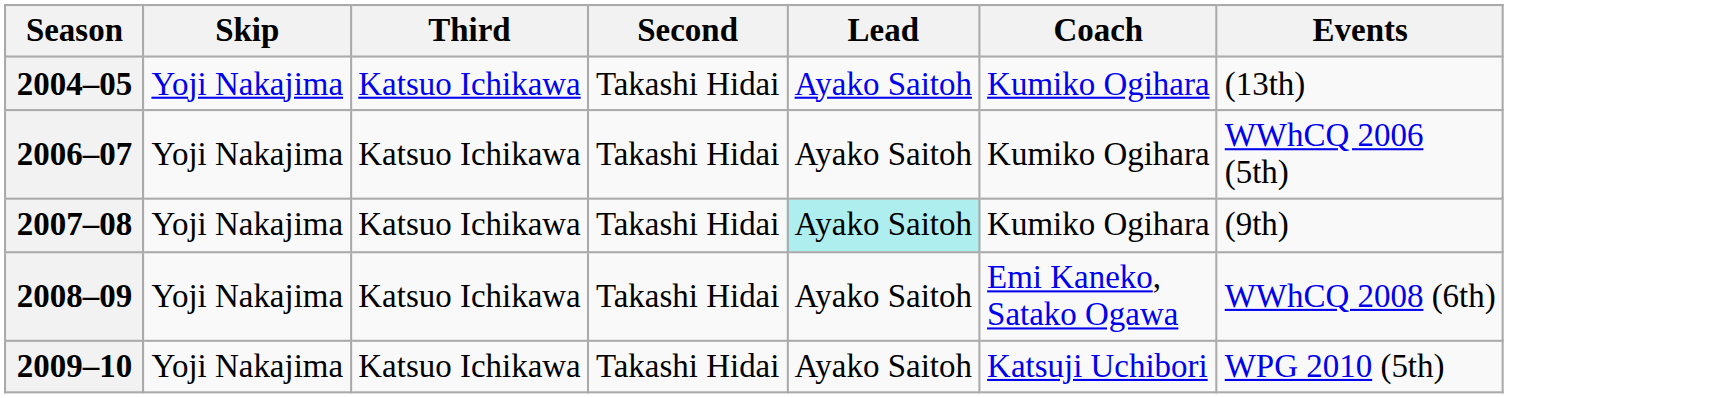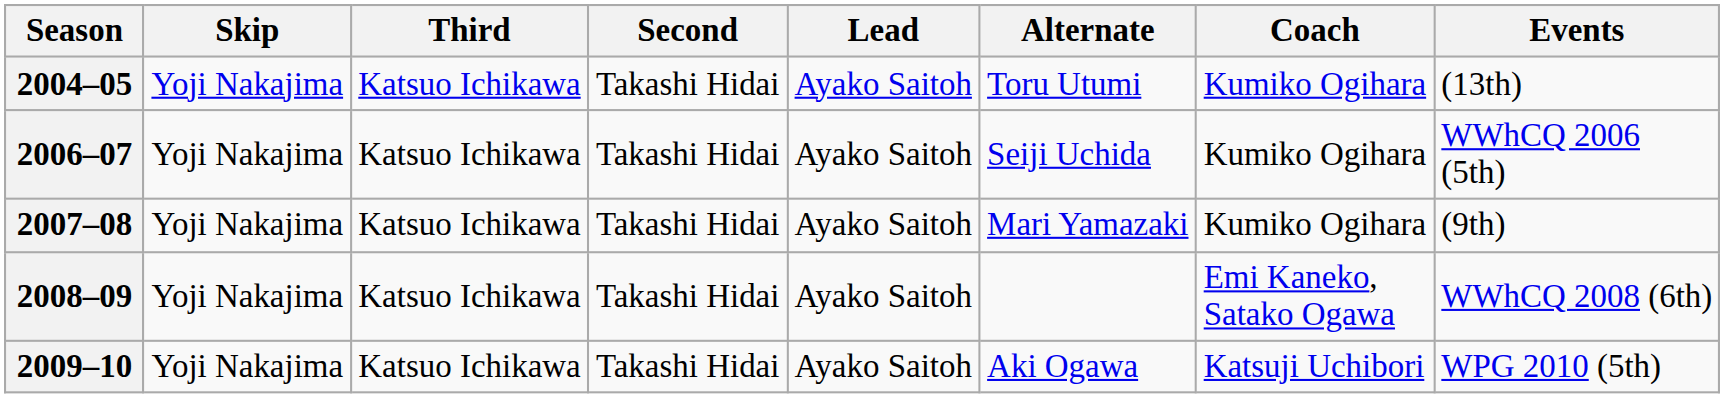 <table class="wikitable">
 <tr>
 <th scope="col" width=60>Season</th>
 <th scope="col">Skip</th>
 <th scope="col">Third</th>
 <th scope="col">Second</th>
 <th scope="col">Lead</th>
+<th scope="col">Alternate</th>
 <th scope="col">Coach</th>
 <th scope="col">Events</th>
 </tr>
 <tr>
 <th scope="row">2004–05</th>
 <td><a href='#'>Yoji Nakajima</a></td>
 <td><a href='#'>Katsuo Ichikawa</a></td>
 <td>Takashi Hidai</td>
 <td><a href='#'>Ayako Saitoh</a></td>
+<td><a href='#'>Toru Utumi</a></td>
 <td><a href='#'>Kumiko Ogihara</a></td>
 <td> (13th)</td>
 </tr>
 <tr>
 <th scope="row">2006–07</th>
 <td>Yoji Nakajima</td>
 <td>Katsuo Ichikawa</td>
 <td>Takashi Hidai</td>
 <td>Ayako Saitoh</td>
+<td><a href='#'>Seiji Uchida</a></td>
 <td>Kumiko Ogihara</td>
 <td><a href='#'>WWhCQ 2006</a> <br> (5th)</td>
 </tr>
 <tr>
 <th scope="row">2007–08</th>
 <td>Yoji Nakajima</td>
 <td>Katsuo Ichikawa</td>
 <td>Takashi Hidai</td>
-<td style="background: paleturquoise;">Ayako Saitoh</td>
+<td>Ayako Saitoh</td>
+<td><a href='#'>Mari Yamazaki</a></td>
 <td>Kumiko Ogihara</td>
 <td> (9th)</td>
 </tr>
 <tr>
 <th scope="row">2008–09</th>
 <td>Yoji Nakajima</td>
 <td>Katsuo Ichikawa</td>
 <td>Takashi Hidai</td>
 <td>Ayako Saitoh</td>
+<td></td>
 <td><a href='#'>Emi Kaneko</a>,<br><a href='#'>Satako Ogawa</a></td>
 <td><a href='#'>WWhCQ 2008</a> (6th)</td>
 </tr>
 <tr>
 <th scope="row">2009–10</th>
 <td>Yoji Nakajima</td>
 <td>Katsuo Ichikawa</td>
 <td>Takashi Hidai</td>
 <td>Ayako Saitoh</td>
+<td><a href='#'>Aki Ogawa</a></td>
 <td><a href='#'>Katsuji Uchibori</a></td>
 <td><a href='#'>WPG 2010</a> (5th)</td>
 </tr>
 </table>
